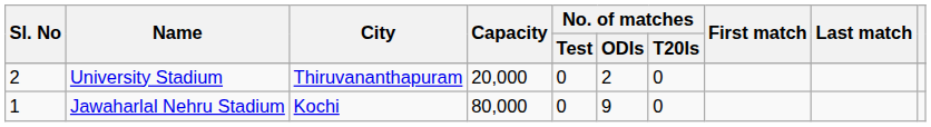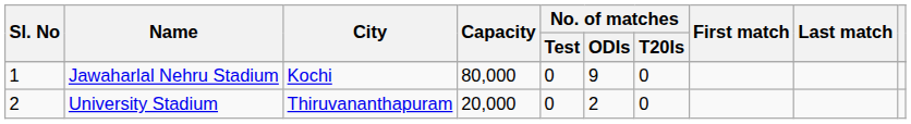 <table class="wikitable sortable" style="font-size: 85%">
 <tr>
 <th rowspan="2">Sl. No</th>
 <th rowspan="2">Name</th>
 <th rowspan="2">City</th>
 <th rowspan="2">Capacity</th>
 <th colspan="3">No. of matches</th>
 <th rowspan="2">First match</th>
 <th rowspan="2">Last match</th>
 <th rowspan="2"></th>
 </tr>
 <tr>
 <th>Test</th>
 <th>ODIs</th>
 <th>T20Is</th>
 </tr>
 <tr class="unsortable">
 </tr>
 <tr>
+<td>1</td>
+<td><a href='#'>Jawaharlal Nehru Stadium</a></td>
+<td><a href='#'>Kochi</a></td>
+<td>80,000</td>
+<td>0</td>
+<td>9</td>
+<td>0</td>
+<td></td>
+<td></td>
+<td></td>
+</tr>
+<tr>
 <td>2</td>
 <td><a href='#'>University Stadium</a></td>
 <td><a href='#'>Thiruvananthapuram</a></td>
 <td>20,000</td>
 <td>0</td>
 <td>2</td>
 <td>0</td>
 <td></td>
 <td></td>
 <td></td>
 </tr>
-<tr>
-<td>1</td>
-<td><a href='#'>Jawaharlal Nehru Stadium</a></td>
-<td><a href='#'>Kochi</a></td>
-<td>80,000</td>
-<td>0</td>
-<td>9</td>
-<td>0</td>
-<td></td>
-<td></td>
-<td></td>
-</tr>
 </table>
